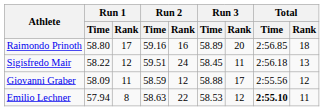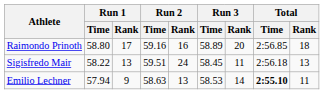 <table class="wikitable" border="1" style="font-size:90%">
 <tr>
 <th rowspan="2">Athlete</th>
 <th colspan="2">Run 1</th>
 <th colspan="2">Run 2</th>
 <th colspan="2">Run 3</th>
 <th colspan="2">Total</th>
 </tr>
 <tr>
 <th>Time</th>
 <th>Rank</th>
 <th>Time</th>
 <th>Rank</th>
 <th>Time</th>
 <th>Rank</th>
 <th>Time</th>
 <th>Rank</th>
 </tr>
 <tr>
 <td><a href='#'>Raimondo Prinoth</a></td>
 <td align="center">58.80</td>
 <td align="center">17</td>
 <td align="center">59.16</td>
 <td align="center">16</td>
 <td align="center">58.89</td>
 <td align="center">20</td>
 <td align="center">2:56.85</td>
 <td align="center">18</td>
 </tr>
 <tr>
 <td><a href='#'>Sigisfredo Mair</a></td>
 <td align="center">58.22</td>
-<td align="center">12</td>
+<td align="center">13</td>
 <td align="center">59.51</td>
 <td align="center">24</td>
 <td align="center">58.45</td>
 <td align="center">11</td>
 <td align="center">2:56.18</td>
 <td align="center">13</td>
 </tr>
 <tr>
-<td><a href='#'>Giovanni Graber</a></td>
-<td align="center">58.09</td>
-<td align="center">11</td>
-<td align="center">58.59</td>
-<td align="center">12</td>
-<td align="center">58.88</td>
-<td align="center">17</td>
-<td align="center">2:55.56</td>
-<td align="center">12</td>
-</tr>
-<tr>
 <td><a href='#'>Emilio Lechner</a></td>
 <td align="center">57.94</td>
-<td align="center">8</td>
+<td align="center">9</td>
 <td align="center">58.63</td>
-<td align="center">22</td>
+<td align="center">13</td>
 <td align="center">58.53</td>
-<td align="center">12</td>
+<td align="center">14</td>
 <td align="center"><strong>2:55.10</strong></td>
 <td align="center">11</td>
 </tr>
 </table>
